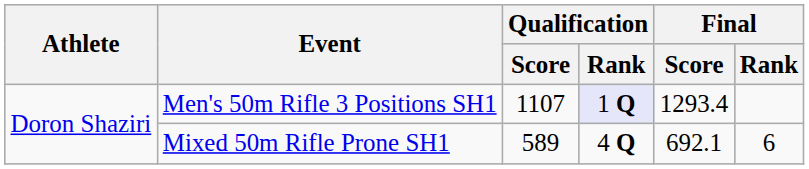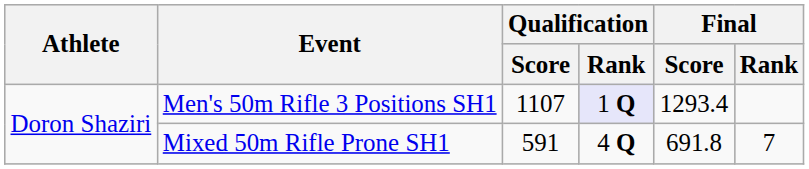 <table class=wikitable>
 <tr>
 <th rowspan="2">Athlete</th>
 <th rowspan="2">Event</th>
 <th colspan="2">Qualification</th>
 <th colspan="2">Final</th>
 </tr>
 <tr>
 <th>Score</th>
 <th>Rank</th>
 <th>Score</th>
 <th>Rank</th>
 </tr>
 <tr align=center>
 <td align=left rowspan=2><a href='#'>Doron Shaziri</a></td>
 <td align=left><a href='#'>Men's 50m Rifle 3 Positions SH1</a></td>
 <td>1107</td>
 <td style="background: lavender;">1 <strong>Q</strong></td>
 <td>1293.4</td>
 <td></td>
 </tr>
 <tr align=center>
 <td align=left><a href='#'>Mixed 50m Rifle Prone SH1</a></td>
-<td>589</td>
+<td>591</td>
 <td>4 <strong>Q</strong></td>
-<td>692.1</td>
-<td>6</td>
+<td>691.8</td>
+<td>7</td>
 </tr>
 </table>
